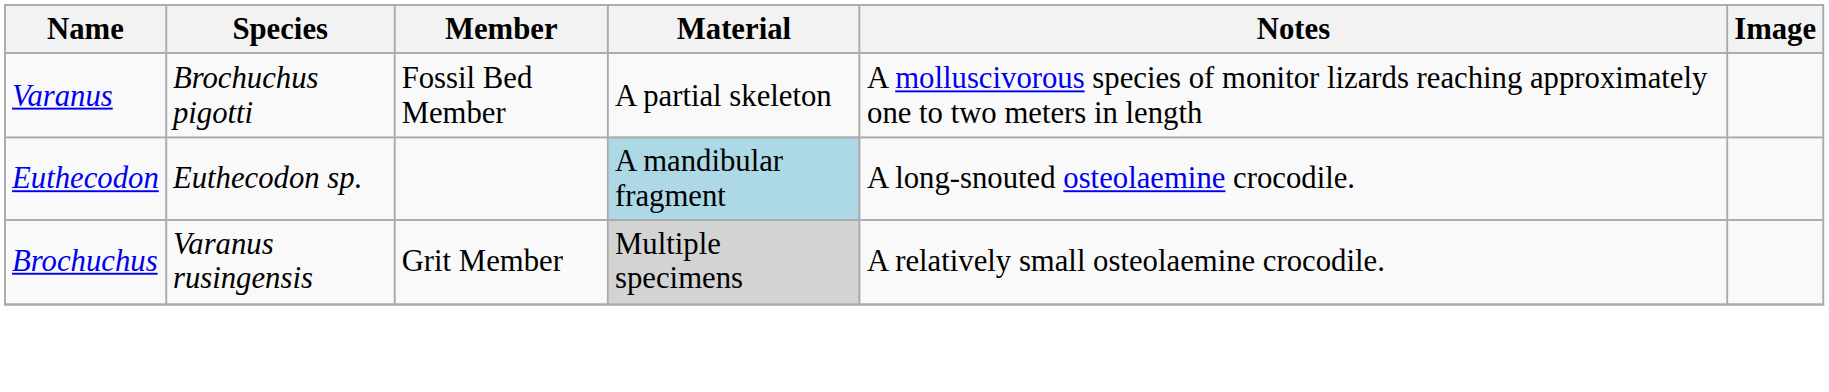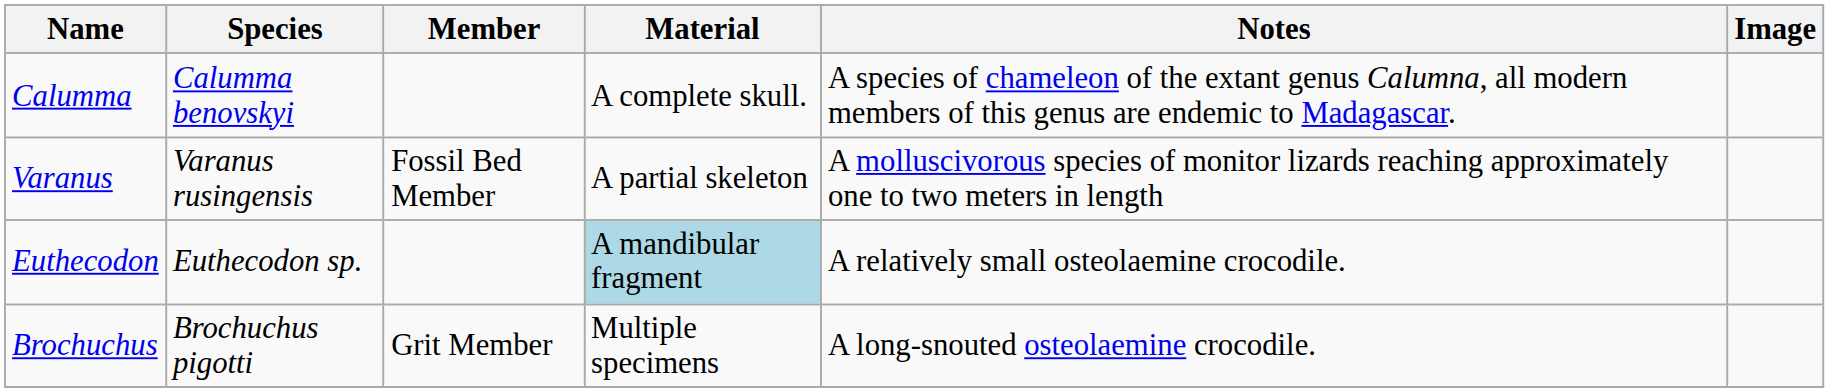 <table class="wikitable" align="center" width="75%">
 <tr>
 <th>Name</th>
 <th>Species</th>
 <th>Member</th>
 <th>Material</th>
 <th>Notes</th>
 <th>Image</th>
 </tr>
 <tr>
+<td><em><a href='#'>Calumma</a></em></td>
+<td><em><a href='#'>Calumma benovskyi</a></em></td>
+<td></td>
+<td>A complete skull.</td>
+<td>A species of <a href='#'>chameleon</a> of the extant genus <em>Calumna</em>, all modern members of this genus are endemic to <a href='#'>Madagascar</a>.</td>
+<td></td>
+</tr>
+<tr>
 <td><em><a href='#'>Varanus</a></em></td>
-<td><em>Brochuchus pigotti</em></td>
+<td><em>Varanus rusingensis</em></td>
 <td>Fossil Bed Member</td>
 <td>A partial skeleton</td>
 <td>A <a href='#'>molluscivorous</a> species of monitor lizards reaching approximately one to two meters in length</td>
 <td></td>
 </tr>
 <tr>
 <td><em><a href='#'>Euthecodon</a></em></td>
 <td><em>Euthecodon sp.</em></td>
 <td></td>
 <td style="background: lightblue;">A mandibular fragment</td>
-<td>A long-snouted <a href='#'>osteolaemine</a> crocodile.</td>
+<td>A relatively small osteolaemine crocodile.</td>
 <td></td>
 </tr>
 <tr>
 <td><em><a href='#'>Brochuchus</a></em></td>
-<td><em>Varanus rusingensis</em></td>
+<td><em>Brochuchus pigotti</em></td>
 <td>Grit Member</td>
-<td style="background: lightgrey;">Multiple specimens</td>
-<td>A relatively small osteolaemine crocodile.</td>
+<td>Multiple specimens</td>
+<td>A long-snouted <a href='#'>osteolaemine</a> crocodile.</td>
 <td></td>
 </tr>
 <tr>
 </tr>
 </table>
